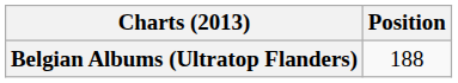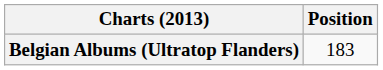 <table class="wikitable plainrowheaders" style="text-align:center;">
 <tr>
 <th scope="col">Charts (2013)</th>
 <th scope="col">Position</th>
 </tr>
 <tr>
 <th scope="row">Belgian Albums (Ultratop Flanders)</th>
-<td>188</td>
+<td>183</td>
 </tr>
 </table>
